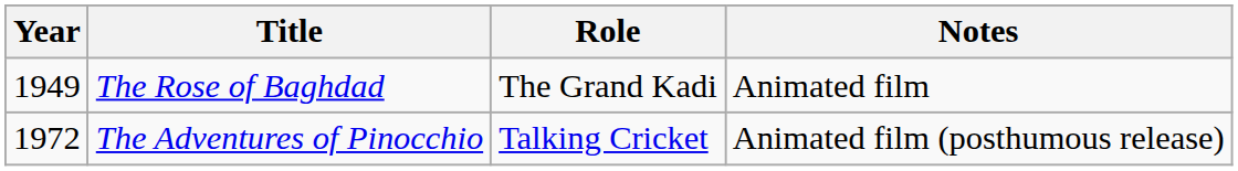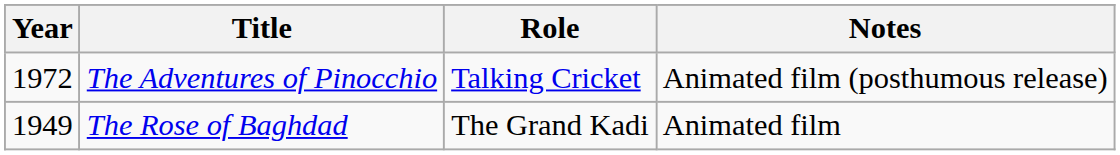 <table class="wikitable plainrowheaders sortable">
 <tr>
 <th scope="col">Year</th>
 <th scope="col">Title</th>
 <th scope="col">Role</th>
 <th scope="col">Notes</th>
 </tr>
 <tr>
+<td>1972</td>
+<td><em><a href='#'>The Adventures of Pinocchio</a></em></td>
+<td><a href='#'>Talking Cricket</a></td>
+<td>Animated film (posthumous release)</td>
+</tr>
+<tr>
 <td>1949</td>
 <td><em><a href='#'>The Rose of Baghdad</a></em></td>
 <td>The Grand Kadi</td>
 <td>Animated film</td>
 </tr>
-<tr>
-<td>1972</td>
-<td><em><a href='#'>The Adventures of Pinocchio</a></em></td>
-<td><a href='#'>Talking Cricket</a></td>
-<td>Animated film (posthumous release)</td>
-</tr>
 </table>
